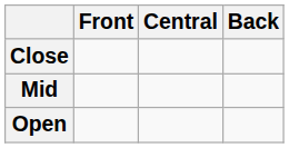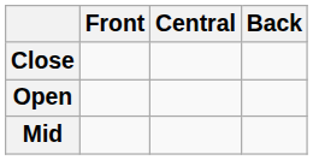 <table class="wikitable" style="text-align: center;">
 <tr>
 <th></th>
 <th scope="col">Front</th>
 <th scope="col">Central</th>
 <th scope="col">Back</th>
 </tr>
 <tr>
 <th scope="row">Close</th>
 <td> </td>
 <td></td>
 <td> </td>
 </tr>
 <tr>
+<th scope="row">Open</th>
+<td></td>
+<td> </td>
+<td></td>
+</tr>
+<tr>
 <th scope="row">Mid</th>
 <td> </td>
 <td></td>
 <td> </td>
 </tr>
-<tr>
-<th scope="row">Open</th>
-<td></td>
-<td> </td>
-<td></td>
-</tr>
 </table>
